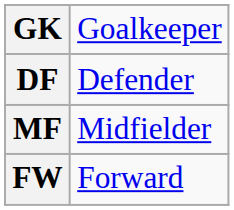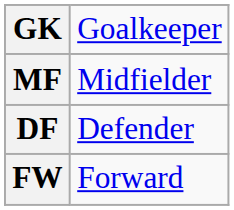 <table class="wikitable plainrowheaders">
 <tr>
 <th scope=row>GK</th>
 <td><a href='#'>Goalkeeper</a></td>
 </tr>
 <tr>
+<th scope=row>MF</th>
+<td><a href='#'>Midfielder</a></td>
+</tr>
+<tr>
 <th scope=row>DF</th>
 <td><a href='#'>Defender</a></td>
-</tr>
-<tr>
-<th scope=row>MF</th>
-<td><a href='#'>Midfielder</a></td>
 </tr>
 <tr>
 <th scope=row>FW</th>
 <td><a href='#'>Forward</a></td>
 </tr>
 </table>
